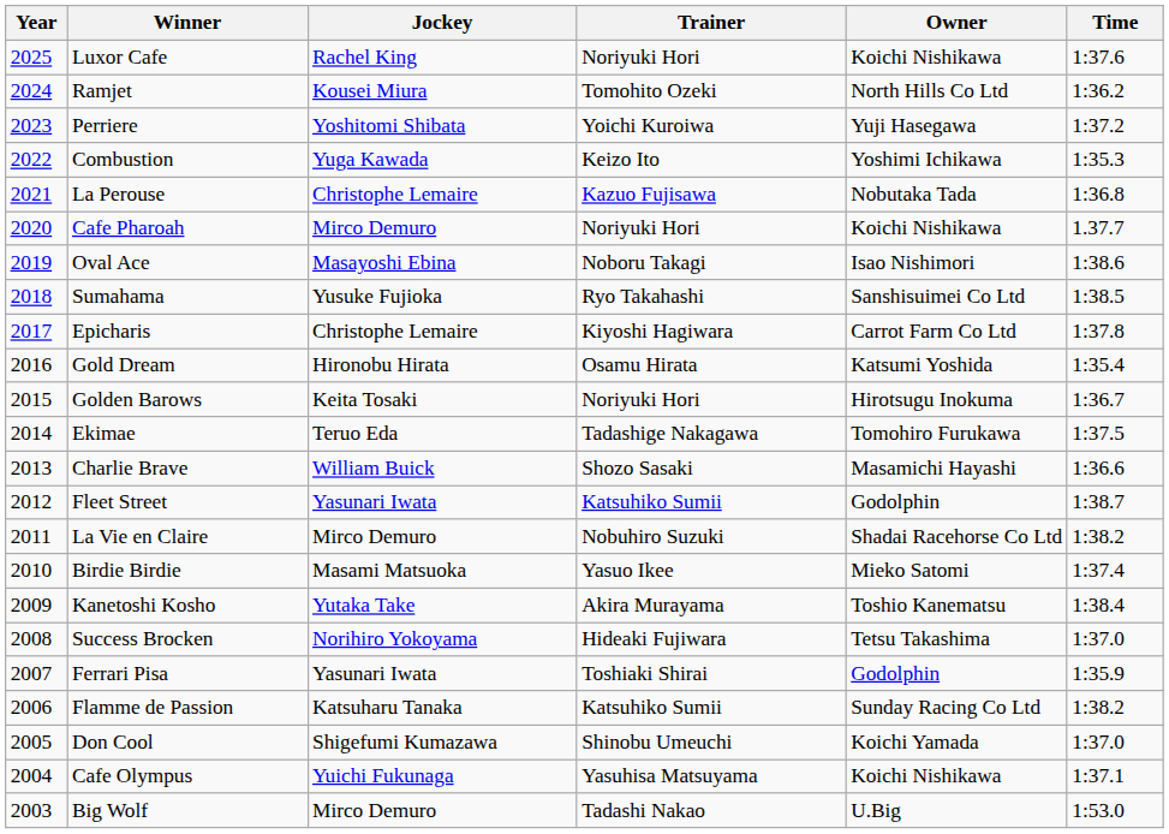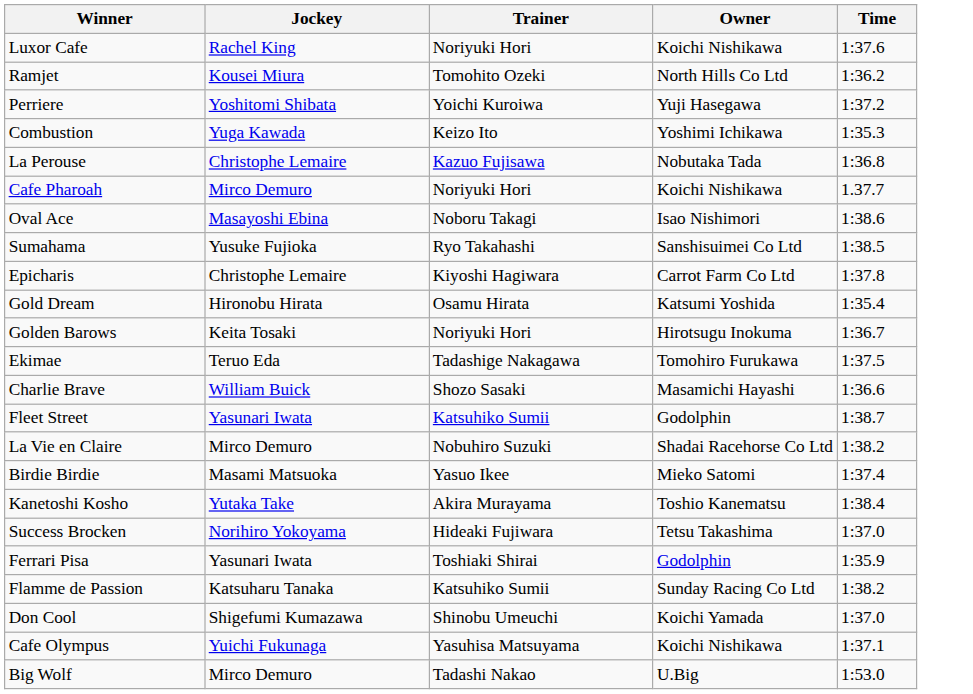 <table class="wikitable sortable" style="font-size:90%">
 <tr>
-<th style="width:36px"><strong>Year</strong></th>
 <th style="width:160px"><strong>Winner</strong></th>
 <th style="width:180px"><strong>Jockey</strong></th>
 <th style="width:180px"><strong>Trainer</strong></th>
 <th>Owner</th>
 <th style="width:60px"><strong>Time</strong></th>
 </tr>
 <tr>
-<td><a href='#'>2025</a></td>
 <td>Luxor Cafe</td>
 <td><a href='#'>Rachel King</a></td>
 <td>Noriyuki Hori</td>
 <td>Koichi Nishikawa</td>
 <td>1:37.6</td>
 </tr>
 <tr>
-<td><a href='#'>2024</a></td>
 <td>Ramjet</td>
 <td><a href='#'>Kousei Miura</a></td>
 <td>Tomohito Ozeki</td>
 <td>North Hills Co Ltd</td>
 <td>1:36.2</td>
 </tr>
 <tr>
-<td><a href='#'>2023</a></td>
 <td>Perriere</td>
 <td><a href='#'>Yoshitomi Shibata</a></td>
 <td>Yoichi Kuroiwa</td>
 <td>Yuji Hasegawa</td>
 <td>1:37.2</td>
 </tr>
 <tr>
-<td><a href='#'>2022</a></td>
 <td>Combustion</td>
 <td><a href='#'>Yuga Kawada</a></td>
 <td>Keizo Ito</td>
 <td>Yoshimi Ichikawa</td>
 <td>1:35.3</td>
 </tr>
 <tr>
-<td><a href='#'>2021</a></td>
 <td>La Perouse</td>
 <td><a href='#'>Christophe Lemaire</a></td>
 <td><a href='#'>Kazuo Fujisawa</a></td>
 <td>Nobutaka Tada</td>
 <td>1:36.8</td>
 </tr>
 <tr>
-<td><a href='#'>2020</a></td>
 <td><a href='#'>Cafe Pharoah</a></td>
 <td><a href='#'>Mirco Demuro</a></td>
 <td>Noriyuki Hori</td>
 <td>Koichi Nishikawa</td>
 <td>1.37.7</td>
 </tr>
 <tr>
-<td><a href='#'>2019</a></td>
 <td>Oval Ace</td>
 <td><a href='#'>Masayoshi Ebina</a></td>
 <td>Noboru Takagi</td>
 <td>Isao Nishimori</td>
 <td>1:38.6</td>
 </tr>
 <tr>
-<td><a href='#'>2018</a></td>
 <td>Sumahama</td>
 <td>Yusuke Fujioka</td>
 <td>Ryo Takahashi</td>
 <td>Sanshisuimei Co Ltd</td>
 <td>1:38.5</td>
 </tr>
 <tr>
-<td><a href='#'>2017</a></td>
 <td>Epicharis</td>
 <td>Christophe Lemaire</td>
 <td>Kiyoshi Hagiwara</td>
 <td>Carrot Farm Co Ltd</td>
 <td>1:37.8</td>
 </tr>
 <tr>
-<td>2016</td>
 <td>Gold Dream</td>
 <td>Hironobu Hirata</td>
 <td>Osamu Hirata</td>
 <td>Katsumi Yoshida</td>
 <td>1:35.4</td>
 </tr>
 <tr>
-<td>2015</td>
 <td>Golden Barows</td>
 <td>Keita Tosaki</td>
 <td>Noriyuki Hori</td>
 <td>Hirotsugu Inokuma</td>
 <td>1:36.7</td>
 </tr>
 <tr>
-<td>2014</td>
 <td>Ekimae</td>
 <td>Teruo Eda</td>
 <td>Tadashige Nakagawa</td>
 <td>Tomohiro Furukawa</td>
 <td>1:37.5</td>
 </tr>
 <tr>
-<td>2013</td>
 <td>Charlie Brave</td>
 <td><a href='#'>William Buick</a></td>
 <td>Shozo Sasaki</td>
 <td>Masamichi Hayashi</td>
 <td>1:36.6</td>
 </tr>
 <tr>
-<td>2012</td>
 <td>Fleet Street</td>
 <td><a href='#'>Yasunari Iwata</a></td>
 <td><a href='#'>Katsuhiko Sumii</a></td>
 <td>Godolphin</td>
 <td>1:38.7</td>
 </tr>
 <tr>
-<td>2011</td>
 <td>La Vie en Claire</td>
 <td>Mirco Demuro</td>
 <td>Nobuhiro Suzuki</td>
 <td>Shadai Racehorse Co Ltd</td>
 <td>1:38.2</td>
 </tr>
 <tr>
-<td>2010</td>
 <td>Birdie Birdie</td>
 <td>Masami Matsuoka</td>
 <td>Yasuo Ikee</td>
 <td>Mieko Satomi</td>
 <td>1:37.4</td>
 </tr>
 <tr>
-<td>2009</td>
 <td>Kanetoshi Kosho</td>
 <td><a href='#'>Yutaka Take</a></td>
 <td>Akira Murayama</td>
 <td>Toshio Kanematsu</td>
 <td>1:38.4</td>
 </tr>
 <tr>
-<td>2008</td>
 <td>Success Brocken</td>
 <td><a href='#'>Norihiro Yokoyama</a></td>
 <td>Hideaki Fujiwara</td>
 <td>Tetsu Takashima</td>
 <td>1:37.0</td>
 </tr>
 <tr>
-<td>2007</td>
 <td>Ferrari Pisa</td>
 <td>Yasunari Iwata</td>
 <td>Toshiaki Shirai</td>
 <td><a href='#'>Godolphin</a></td>
 <td>1:35.9</td>
 </tr>
 <tr>
-<td>2006</td>
 <td>Flamme de Passion</td>
 <td>Katsuharu Tanaka</td>
 <td>Katsuhiko Sumii</td>
 <td>Sunday Racing Co Ltd</td>
 <td>1:38.2</td>
 </tr>
 <tr>
-<td>2005</td>
 <td>Don Cool</td>
 <td>Shigefumi Kumazawa</td>
 <td>Shinobu Umeuchi</td>
 <td>Koichi Yamada</td>
 <td>1:37.0</td>
 </tr>
 <tr>
-<td>2004</td>
 <td>Cafe Olympus</td>
 <td><a href='#'>Yuichi Fukunaga</a></td>
 <td>Yasuhisa Matsuyama</td>
 <td>Koichi Nishikawa</td>
 <td>1:37.1</td>
 </tr>
 <tr>
-<td>2003</td>
 <td>Big Wolf</td>
 <td>Mirco Demuro</td>
 <td>Tadashi Nakao</td>
 <td>U.Big</td>
 <td>1:53.0</td>
 </tr>
 </table>
